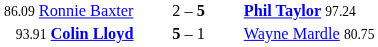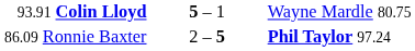 <table style="text-align:center">
 <tr>
 <th width=223></th>
 <th width=100></th>
 <th width=223></th>
 </tr>
 <tr>
+<td align=right><small>93.91</small> <strong><a href='#'>Colin Lloyd</a></strong> </td>
+<td><strong>5</strong> – 1</td>
+<td align=left> <a href='#'>Wayne Mardle</a> <small>80.75</small></td>
+</tr>
+<tr>
 <td align=right><small>86.09</small> <a href='#'>Ronnie Baxter</a> </td>
 <td>2 – <strong>5</strong></td>
 <td align=left> <strong><a href='#'>Phil Taylor</a></strong> <small>97.24</small></td>
 </tr>
-<tr>
-<td align=right><small>93.91</small> <strong><a href='#'>Colin Lloyd</a></strong> </td>
-<td><strong>5</strong> – 1</td>
-<td align=left> <a href='#'>Wayne Mardle</a> <small>80.75</small></td>
-</tr>
 </table>
